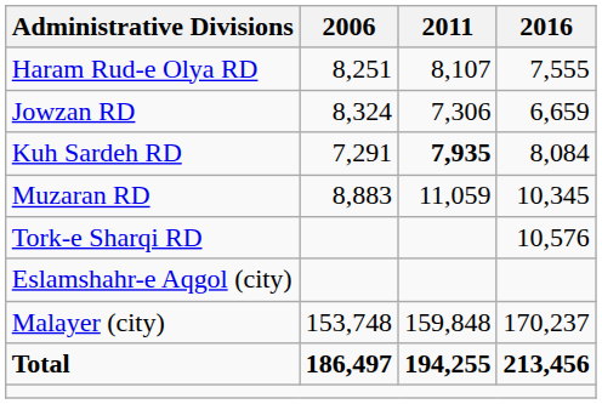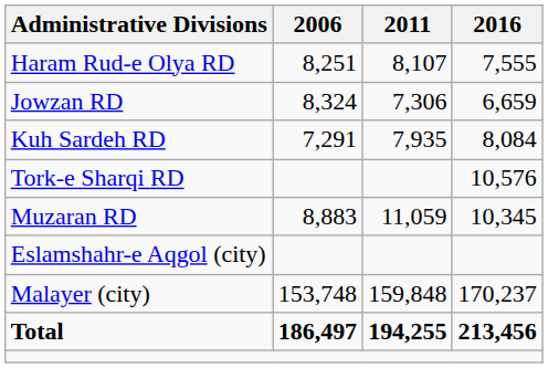 <table class="wikitable">
 <tr>
 <th>Administrative Divisions</th>
 <th>2006</th>
 <th>2011</th>
 <th>2016</th>
 </tr>
 <tr>
 <td><a href='#'>Haram Rud-e Olya RD</a></td>
 <td style="text-align: right;">8,251</td>
 <td style="text-align: right;">8,107</td>
 <td style="text-align: right;">7,555</td>
 </tr>
 <tr>
 <td><a href='#'>Jowzan RD</a></td>
 <td style="text-align: right;">8,324</td>
 <td style="text-align: right;">7,306</td>
 <td style="text-align: right;">6,659</td>
 </tr>
 <tr>
 <td><a href='#'>Kuh Sardeh RD</a></td>
 <td style="text-align: right;">7,291</td>
-<td style="text-align: right;"><strong>7,935</strong></td>
+<td style="text-align: right;">7,935</td>
 <td style="text-align: right;">8,084</td>
+</tr>
+<tr>
+<td><a href='#'>Tork-e Sharqi RD</a></td>
+<td style="text-align: right;"></td>
+<td style="text-align: right;"></td>
+<td style="text-align: right;">10,576</td>
 </tr>
 <tr>
 <td><a href='#'>Muzaran RD</a></td>
 <td style="text-align: right;">8,883</td>
 <td style="text-align: right;">11,059</td>
 <td style="text-align: right;">10,345</td>
-</tr>
-<tr>
-<td><a href='#'>Tork-e Sharqi RD</a></td>
-<td style="text-align: right;"></td>
-<td style="text-align: right;"></td>
-<td style="text-align: right;">10,576</td>
 </tr>
 <tr>
 <td><a href='#'>Eslamshahr-e Aqgol</a> (city)</td>
 <td style="text-align: right;"></td>
 <td style="text-align: right;"></td>
 <td style="text-align: right;"></td>
 </tr>
 <tr>
 <td><a href='#'>Malayer</a> (city)</td>
 <td style="text-align: right;">153,748</td>
 <td style="text-align: right;">159,848</td>
 <td style="text-align: right;">170,237</td>
 </tr>
 <tr>
 <td><strong>Total</strong></td>
 <td style="text-align: right;"><strong>186,497</strong></td>
 <td style="text-align: right;"><strong>194,255</strong></td>
 <td style="text-align: right;"><strong>213,456</strong></td>
 </tr>
 <tr>
 <td colspan=4></td>
 </tr>
 </table>
